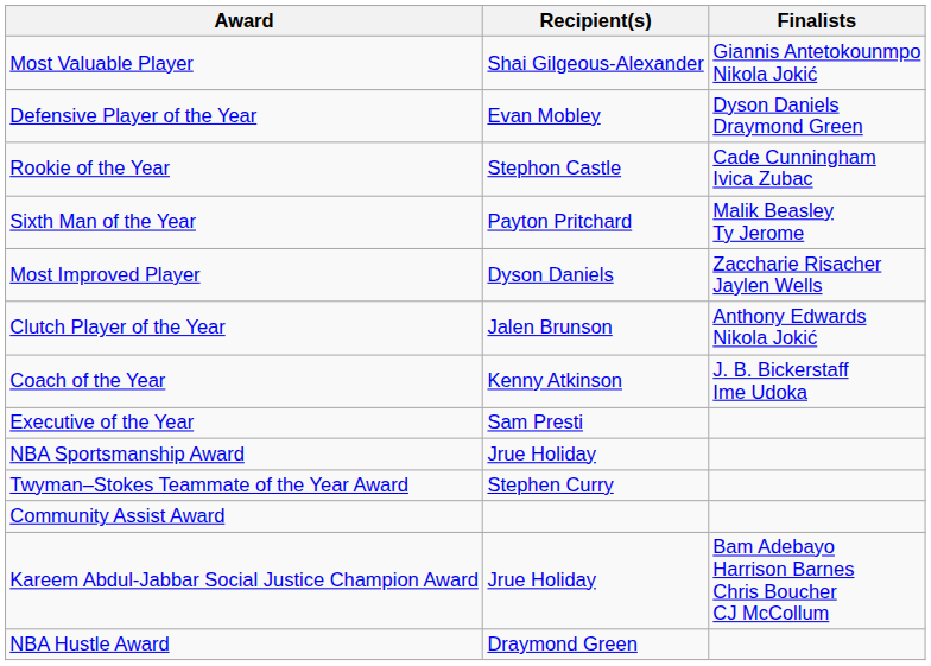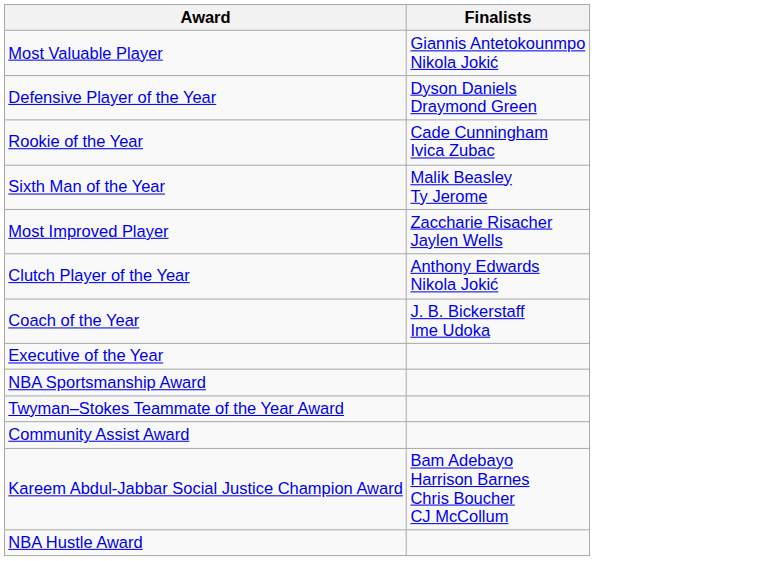 <table class="wikitable">
 <tr>
 <th>Award</th>
-<th>Recipient(s)</th>
 <th>Finalists</th>
 </tr>
 <tr>
 <td><a href='#'>Most Valuable Player</a></td>
-<td><a href='#'>Shai Gilgeous-Alexander</a> </td>
 <td><a href='#'>Giannis Antetokounmpo</a> <br><a href='#'>Nikola Jokić</a> </td>
 </tr>
 <tr>
 <td><a href='#'>Defensive Player of the Year</a></td>
-<td><a href='#'>Evan Mobley</a> </td>
 <td><a href='#'>Dyson Daniels</a> <br><a href='#'>Draymond Green</a> </td>
 </tr>
 <tr>
 <td><a href='#'>Rookie of the Year</a></td>
-<td><a href='#'>Stephon Castle</a> </td>
 <td><a href='#'>Cade Cunningham</a> <br><a href='#'>Ivica Zubac</a> </td>
 </tr>
 <tr>
 <td><a href='#'>Sixth Man of the Year</a></td>
-<td><a href='#'>Payton Pritchard</a> </td>
 <td><a href='#'>Malik Beasley</a> <br><a href='#'>Ty Jerome</a> </td>
 </tr>
 <tr>
 <td><a href='#'>Most Improved Player</a></td>
-<td><a href='#'>Dyson Daniels</a> </td>
 <td><a href='#'>Zaccharie Risacher</a> <br><a href='#'>Jaylen Wells</a> </td>
 </tr>
 <tr>
 <td><a href='#'>Clutch Player of the Year</a></td>
-<td><a href='#'>Jalen Brunson</a> </td>
 <td><a href='#'>Anthony Edwards</a> <br><a href='#'>Nikola Jokić</a> </td>
 </tr>
 <tr>
 <td><a href='#'>Coach of the Year</a></td>
-<td><a href='#'>Kenny Atkinson</a> </td>
 <td><a href='#'>J. B. Bickerstaff</a> <br><a href='#'>Ime Udoka</a> </td>
 </tr>
 <tr>
 <td><a href='#'>Executive of the Year</a></td>
-<td><a href='#'>Sam Presti</a> </td>
 <td></td>
 </tr>
 <tr>
 <td><a href='#'>NBA Sportsmanship Award</a></td>
-<td><a href='#'>Jrue Holiday</a> </td>
 <td></td>
 </tr>
 <tr>
 <td><a href='#'>Twyman–Stokes Teammate of the Year Award</a></td>
-<td><a href='#'>Stephen Curry</a> </td>
 <td></td>
 </tr>
 <tr>
 <td><a href='#'>Community Assist Award</a></td>
 <td></td>
-<td></td>
 </tr>
 <tr>
 <td><a href='#'>Kareem Abdul-Jabbar Social Justice Champion Award</a></td>
-<td><a href='#'>Jrue Holiday</a> </td>
 <td><a href='#'>Bam Adebayo</a> <br><a href='#'>Harrison Barnes</a> <br><a href='#'>Chris Boucher</a> <br><a href='#'>CJ McCollum</a> </td>
 </tr>
 <tr>
 <td><a href='#'>NBA Hustle Award</a></td>
-<td><a href='#'>Draymond Green</a> </td>
 <td></td>
 </tr>
 </table>
